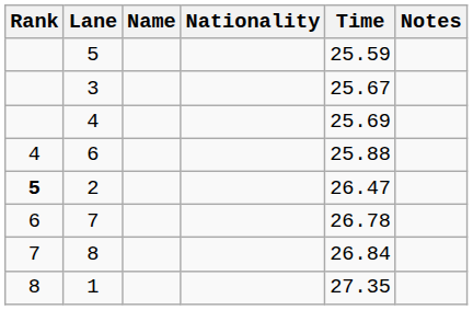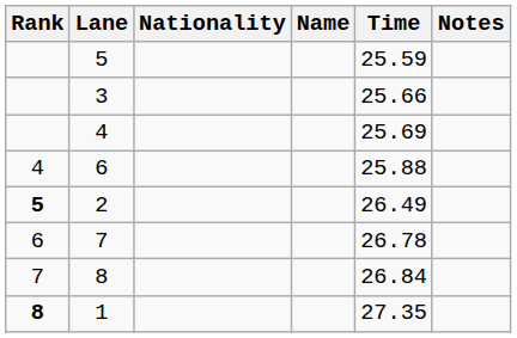 <table class="wikitable sortable" style="text-align:center">
 <tr>
 <th>Rank</th>
 <th>Lane</th>
+<th>Nationality</th>
 <th>Name</th>
-<th>Nationality</th>
 <th>Time</th>
 <th>Notes</th>
 </tr>
 <tr>
 <td></td>
 <td>5</td>
 <td align="left"></td>
 <td align="left"></td>
 <td>25.59</td>
 <td></td>
 </tr>
 <tr>
 <td></td>
 <td>3</td>
 <td align="left"></td>
 <td align="left"></td>
-<td>25.67</td>
+<td>25.66</td>
 <td></td>
 </tr>
 <tr>
 <td></td>
 <td>4</td>
 <td align="left"></td>
 <td align="left"></td>
 <td>25.69</td>
 <td></td>
 </tr>
 <tr>
 <td>4</td>
 <td>6</td>
 <td align="left"></td>
 <td align="left"></td>
 <td>25.88</td>
 <td></td>
 </tr>
 <tr>
 <td><strong>5</strong></td>
 <td>2</td>
 <td align="left"></td>
 <td align="left"></td>
-<td>26.47</td>
+<td>26.49</td>
 <td></td>
 </tr>
 <tr>
 <td>6</td>
 <td>7</td>
 <td align="left"></td>
 <td align="left"></td>
 <td>26.78</td>
 <td></td>
 </tr>
 <tr>
 <td>7</td>
 <td>8</td>
 <td align="left"></td>
 <td align="left"></td>
 <td>26.84</td>
 <td></td>
 </tr>
 <tr>
-<td>8</td>
+<td><strong>8</strong></td>
 <td>1</td>
 <td align="left"></td>
 <td align="left"></td>
 <td>27.35</td>
 <td></td>
 </tr>
 </table>
